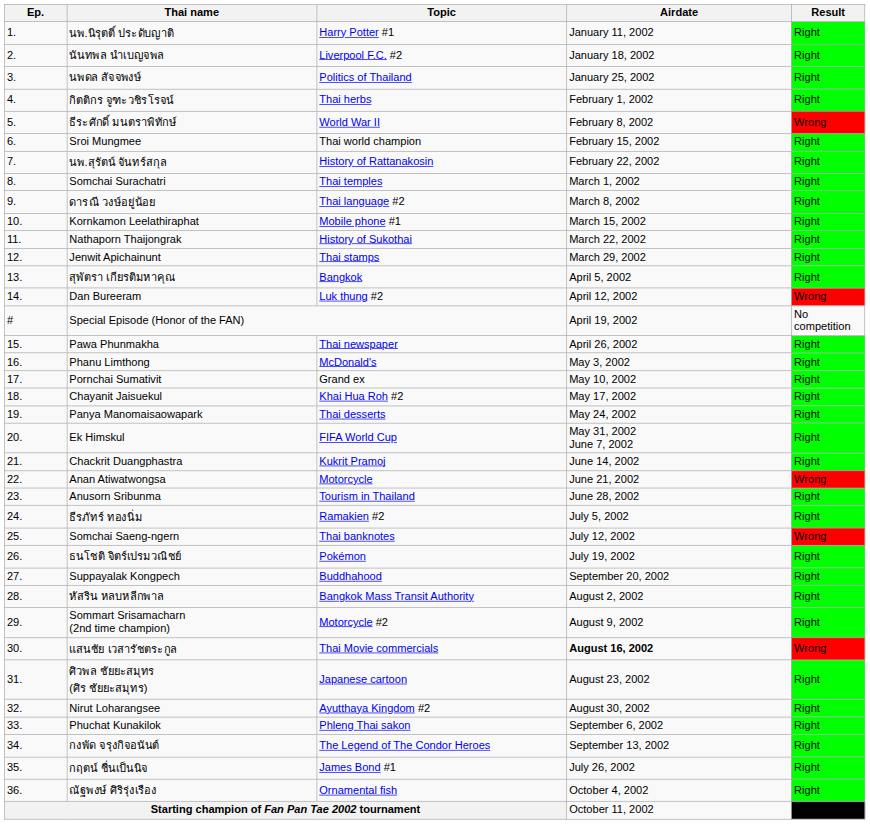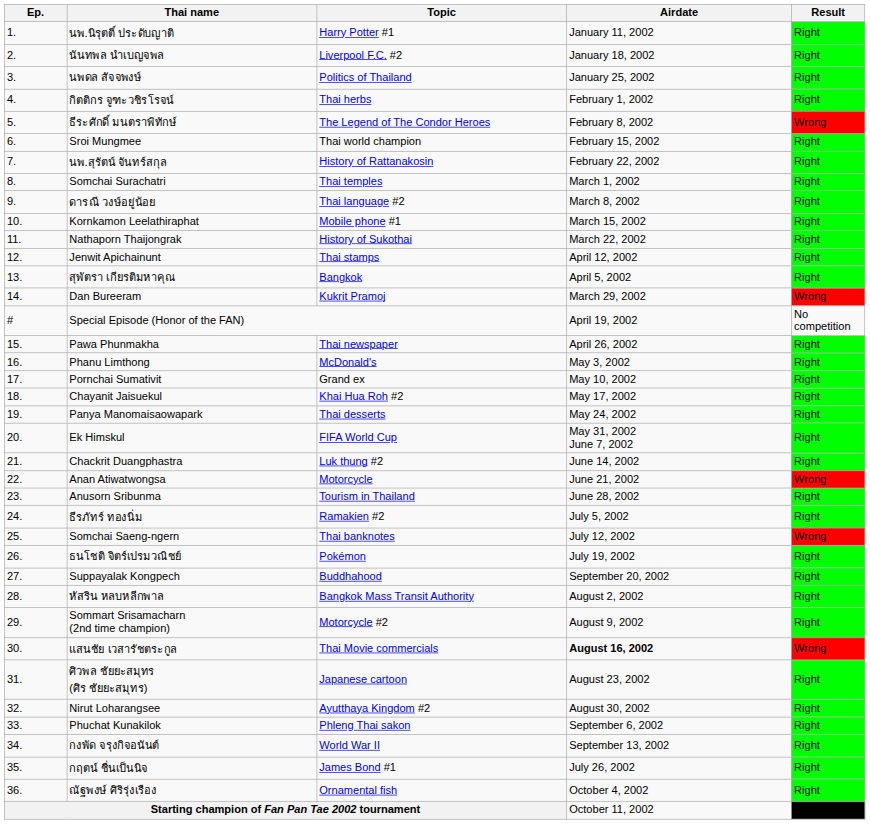 <table class="wikitable sortable" ="font-size:100%; width: 66%; text-align: center; ">
 <tr>
 <th rowspan=1 width=5%><strong>Ep.</strong></th>
 <th rowspan=1 width=20%><strong>Thai name</strong></th>
 <th rowspan=1 width=20%><strong>Topic</strong></th>
 <th rowspan=1 width=18%><strong>Airdate</strong></th>
 <th !rowspan=1 width=3%><strong>Result</strong></th>
 </tr>
 <tr>
 <td>1.</td>
 <td>นพ.นิรุตติ์ ประดับญาติ</td>
 <td><a href='#'>Harry Potter</a> #1</td>
 <td>January 11, 2002</td>
 <td style="background:#00ff00;">Right</td>
 </tr>
 <tr>
 <td>2.</td>
 <td>นันทพล นำเบญจพล</td>
 <td><a href='#'>Liverpool F.C.</a> #2</td>
 <td>January 18, 2002</td>
 <td style="background:#00ff00;">Right</td>
 </tr>
 <tr>
 <td>3.</td>
 <td>นพดล สัจจพงษ์</td>
 <td><a href='#'>Politics of Thailand</a></td>
 <td>January 25, 2002</td>
 <td style="background:#00ff00;">Right</td>
 </tr>
 <tr>
 <td>4.</td>
 <td>กิตติกร จูฑะวชิรโรจน์</td>
 <td><a href='#'>Thai herbs</a></td>
 <td>February 1, 2002</td>
 <td style="background:#00ff00;">Right</td>
 </tr>
 <tr>
 <td>5.</td>
 <td>ธีระศักดิ์ มนตราพิทักษ์</td>
-<td><a href='#'>World War II</a></td>
+<td><a href='#'>The Legend of The Condor Heroes</a></td>
 <td>February 8, 2002</td>
 <td style="background:#ff0000;">Wrong</td>
 </tr>
 <tr>
 <td>6.</td>
 <td>Sroi Mungmee</td>
 <td>Thai world champion</td>
 <td>February 15, 2002</td>
 <td style="background:#00ff00;">Right</td>
 </tr>
 <tr>
 <td>7.</td>
 <td>นพ.สุรัตน์ จันทร์สกุล</td>
 <td><a href='#'>History of Rattanakosin</a></td>
 <td>February 22, 2002</td>
 <td style="background:#00ff00;">Right</td>
 </tr>
 <tr>
 <td>8.</td>
 <td>Somchai Surachatri</td>
 <td><a href='#'>Thai temples</a></td>
 <td>March 1, 2002</td>
 <td style="background:#00ff00;">Right</td>
 </tr>
 <tr>
 <td>9.</td>
 <td>ดารณี วงษ์อยู่น้อย</td>
 <td><a href='#'>Thai language</a> #2</td>
 <td>March 8, 2002</td>
 <td style="background:#00ff00;">Right</td>
 </tr>
 <tr>
 <td>10.</td>
 <td>Kornkamon Leelathiraphat</td>
 <td><a href='#'>Mobile phone</a> #1</td>
 <td>March 15, 2002</td>
 <td style="background:#00ff00;">Right</td>
 </tr>
 <tr>
 <td>11.</td>
 <td>Nathaporn Thaijongrak</td>
 <td><a href='#'>History of Sukothai</a></td>
 <td>March 22, 2002</td>
 <td style="background:#00ff00;">Right</td>
 </tr>
 <tr>
 <td>12.</td>
 <td>Jenwit Apichainunt</td>
 <td><a href='#'>Thai stamps</a></td>
-<td>March 29, 2002</td>
+<td>April 12, 2002</td>
 <td style="background:#00ff00;">Right</td>
 </tr>
 <tr>
 <td>13.</td>
 <td>สุพัตรา เกียรติมหาคุณ</td>
 <td><a href='#'>Bangkok</a></td>
 <td>April 5, 2002</td>
 <td style="background:#00ff00;">Right</td>
 </tr>
 <tr>
 <td>14.</td>
 <td>Dan Bureeram</td>
-<td><a href='#'>Luk thung</a> #2</td>
-<td>April 12, 2002</td>
+<td><a href='#'>Kukrit Pramoj</a></td>
+<td>March 29, 2002</td>
 <td style="background:#ff0000;">Wrong</td>
 </tr>
 <tr>
 <td>#</td>
 <td colspan=2>Special Episode (Honor of the FAN)</td>
 <td>April 19, 2002</td>
 <td>No competition</td>
 </tr>
 <tr>
 <td>15.</td>
 <td>Pawa Phunmakha</td>
 <td><a href='#'>Thai newspaper</a></td>
 <td>April 26, 2002</td>
 <td style="background:#00ff00;">Right</td>
 </tr>
 <tr>
 <td>16.</td>
 <td>Phanu Limthong</td>
 <td><a href='#'>McDonald's</a></td>
 <td>May 3, 2002</td>
 <td style="background:#00ff00;">Right</td>
 </tr>
 <tr>
 <td>17.</td>
 <td>Pornchai Sumativit</td>
 <td>Grand ex</td>
 <td>May 10, 2002</td>
 <td style="background:#00ff00;">Right</td>
 </tr>
 <tr>
 <td>18.</td>
 <td>Chayanit Jaisuekul</td>
 <td><a href='#'>Khai Hua Roh</a> #2</td>
 <td>May 17, 2002</td>
 <td style="background:#00ff00;">Right</td>
 </tr>
 <tr>
 <td>19.</td>
 <td>Panya Manomaisaowapark</td>
 <td><a href='#'>Thai desserts</a></td>
 <td>May 24, 2002</td>
 <td style="background:#00ff00;">Right</td>
 </tr>
 <tr>
 <td>20.</td>
 <td>Ek Himskul</td>
 <td><a href='#'>FIFA World Cup</a></td>
 <td>May 31, 2002<br> June 7, 2002</td>
 <td style="background:#00ff00;">Right</td>
 </tr>
 <tr>
 <td>21.</td>
 <td>Chackrit Duangphastra</td>
-<td><a href='#'>Kukrit Pramoj</a></td>
+<td><a href='#'>Luk thung</a> #2</td>
 <td>June 14, 2002</td>
 <td style="background:#00ff00;">Right</td>
 </tr>
 <tr>
 <td>22.</td>
 <td>Anan Atiwatwongsa</td>
 <td><a href='#'>Motorcycle</a></td>
 <td>June 21, 2002</td>
 <td style="background:#ff0000;">Wrong</td>
 </tr>
 <tr>
 <td>23.</td>
 <td>Anusorn Sribunma</td>
 <td><a href='#'>Tourism in Thailand</a></td>
 <td>June 28, 2002</td>
 <td style="background:#00ff00;">Right</td>
 </tr>
 <tr>
 <td>24.</td>
 <td>ธีรภัทร์ ทองนิ่ม</td>
 <td><a href='#'>Ramakien</a> #2</td>
 <td>July 5, 2002</td>
 <td style="background:#00ff00;">Right</td>
 </tr>
 <tr>
 <td>25.</td>
 <td>Somchai Saeng-ngern</td>
 <td><a href='#'>Thai banknotes</a></td>
 <td>July 12, 2002</td>
 <td style="background:#ff0000;">Wrong</td>
 </tr>
 <tr>
 <td>26.</td>
 <td>ธนโชติ จิตร์เปรมวณิชย์</td>
 <td><a href='#'>Pokémon</a></td>
 <td>July 19, 2002</td>
 <td style="background:#00ff00;">Right</td>
 </tr>
 <tr>
 <td>27.</td>
 <td>Suppayalak Kongpech</td>
 <td><a href='#'>Buddhahood</a></td>
 <td>September 20, 2002</td>
 <td style="background:#00ff00;">Right</td>
 </tr>
 <tr>
 <td>28.</td>
 <td>หัสริน หลบหลีกพาล</td>
 <td><a href='#'>Bangkok Mass Transit Authority</a></td>
 <td>August 2, 2002</td>
 <td style="background:#00ff00;">Right</td>
 </tr>
 <tr>
 <td>29.</td>
 <td>Sommart Srisamacharn <br>(2nd time champion)</td>
 <td><a href='#'>Motorcycle</a> #2</td>
 <td>August 9, 2002</td>
 <td style="background:#00ff00;">Right</td>
 </tr>
 <tr>
 <td>30.</td>
 <td>แสนชัย เวสารัชตระกูล</td>
 <td><a href='#'>Thai Movie commercials</a></td>
 <td><strong>August 16, 2002</strong></td>
 <td style="background:#ff0000;">Wrong</td>
 </tr>
 <tr>
 <td>31.</td>
 <td>ศิวพล ชัยยะสมุทร <br> (ศิร ชัยยะสมุทร)</td>
 <td><a href='#'>Japanese cartoon</a></td>
 <td>August 23, 2002</td>
 <td style="background:#00ff00;">Right</td>
 </tr>
 <tr>
 <td>32.</td>
 <td>Nirut Loharangsee</td>
 <td><a href='#'>Ayutthaya Kingdom</a> #2</td>
 <td>August 30, 2002</td>
 <td style="background:#00ff00;">Right</td>
 </tr>
 <tr>
 <td>33.</td>
 <td>Phuchat Kunakilok</td>
 <td><a href='#'>Phleng Thai sakon</a></td>
 <td>September 6, 2002</td>
 <td style="background:#00ff00;">Right</td>
 </tr>
 <tr>
 <td>34.</td>
 <td>กงพัด จรุงกิจอนันต์</td>
-<td><a href='#'>The Legend of The Condor Heroes</a></td>
+<td><a href='#'>World War II</a></td>
 <td>September 13, 2002</td>
 <td style="background:#00ff00;">Right</td>
 </tr>
 <tr>
 <td>35.</td>
 <td>กฤตน์ ชื่นเป็นนิจ</td>
 <td><a href='#'>James Bond</a> #1</td>
 <td>July 26, 2002</td>
 <td style="background:#00ff00;">Right</td>
 </tr>
 <tr>
 <td>36.</td>
 <td>ณัฐพงษ์ ศิริรุ่งเรือง</td>
 <td><a href='#'>Ornamental fish</a></td>
 <td>October 4, 2002</td>
 <td style="background:#00ff00;">Right</td>
 </tr>
 <tr>
 <th colspan=3>Starting champion of <em>Fan Pan Tae 2002</em> tournament</th>
 <td>October 11, 2002</td>
 <td style = "background:#000000;"></td>
 </tr>
 </table>
